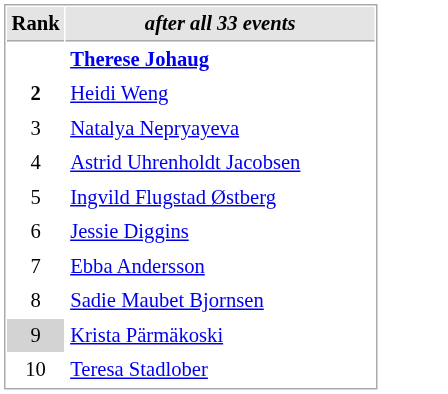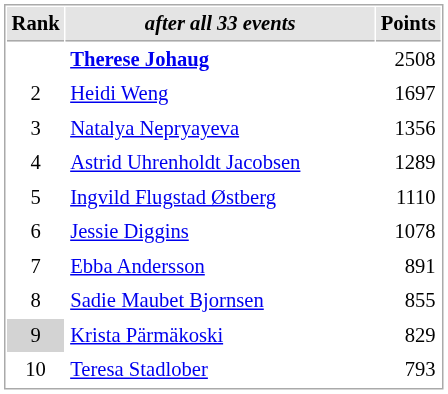 <table cellspacing="1" cellpadding="3" style="border:1px solid #AAAAAA;font-size:86%">
 <tr style="background-color: #E4E4E4;">
 <th style="border-bottom:1px solid #AAAAAA" width=10>Rank</th>
 <th style="border-bottom:1px solid #AAAAAA" width=200><em>after all 33 events</em></th>
+<th style="border-bottom:1px solid #AAAAAA" width=20 align=right>Points</th>
 </tr>
 <tr>
 <td align=center><strong><span>  </span></strong></td>
 <td> <strong><a href='#'>Therese Johaug</a></strong></td>
+<td align=right>2508</td>
 </tr>
 <tr>
-<td align=center><strong>2</strong></td>
+<td align=center>2</td>
 <td> <a href='#'>Heidi Weng</a></td>
+<td align=right>1697</td>
 </tr>
 <tr>
 <td align=center>3</td>
 <td> <a href='#'>Natalya Nepryayeva</a></td>
+<td align=right>1356</td>
 </tr>
 <tr>
 <td align=center>4</td>
 <td> <a href='#'>Astrid Uhrenholdt Jacobsen</a></td>
+<td align=right>1289</td>
 </tr>
 <tr>
 <td align=center>5</td>
 <td> <a href='#'>Ingvild Flugstad Østberg</a></td>
+<td align=right>1110</td>
 </tr>
 <tr>
 <td align=center>6</td>
 <td> <a href='#'>Jessie Diggins</a></td>
+<td align=right>1078</td>
 </tr>
 <tr>
 <td align=center>7</td>
 <td> <a href='#'>Ebba Andersson</a></td>
+<td align=right>891</td>
 </tr>
 <tr>
 <td align=center>8</td>
 <td> <a href='#'>Sadie Maubet Bjornsen</a></td>
+<td align=right>855</td>
 </tr>
 <tr>
 <td align=center style="background: lightgrey;">9</td>
 <td> <a href='#'>Krista Pärmäkoski</a></td>
+<td align=right>829</td>
 </tr>
 <tr>
 <td align=center>10</td>
 <td> <a href='#'>Teresa Stadlober</a></td>
+<td align=right>793</td>
 </tr>
 </table>
